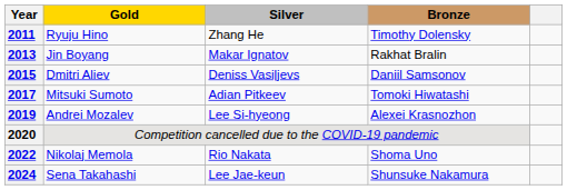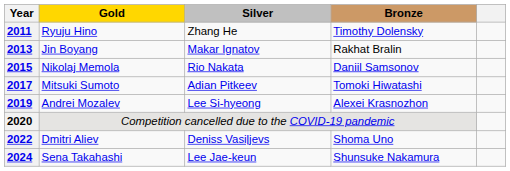 <table class="wikitable unsortable" style="text-align:left; width:80%">
 <tr>
 <th scope="col" style="text-align:center; width:5%">Year</th>
 <th scope="col" style="text-align:center; width:25%; background:gold">Gold</th>
 <th scope="col" style="text-align:center; width:25%; background:silver">Silver</th>
 <th scope="col" style="text-align:center; width:25%; background:#c96">Bronze</th>
 <th scope="col" style="text-align:center; width:5%"></th>
 </tr>
 <tr>
 <th scope="row" style="text-align:left"><a href='#'>2011</a></th>
 <td> <a href='#'>Ryuju Hino</a></td>
 <td> Zhang He</td>
 <td> <a href='#'>Timothy Dolensky</a></td>
 <td></td>
 </tr>
 <tr>
 <th scope="row" style="text-align:left"><a href='#'>2013</a></th>
 <td> <a href='#'>Jin Boyang</a></td>
 <td> <a href='#'>Makar Ignatov</a></td>
 <td> Rakhat Bralin</td>
 <td></td>
 </tr>
 <tr>
 <th scope="row" style="text-align:left"><a href='#'>2015</a></th>
-<td> <a href='#'>Dmitri Aliev</a></td>
-<td> <a href='#'>Deniss Vasiļjevs</a></td>
+<td> <a href='#'>Nikolaj Memola</a></td>
+<td> <a href='#'>Rio Nakata</a></td>
 <td> <a href='#'>Daniil Samsonov</a></td>
 <td></td>
 </tr>
 <tr>
 <th scope="row" style="text-align:left"><a href='#'>2017</a></th>
 <td> <a href='#'>Mitsuki Sumoto</a></td>
 <td> <a href='#'>Adian Pitkeev</a></td>
 <td> <a href='#'>Tomoki Hiwatashi</a></td>
 <td></td>
 </tr>
 <tr>
 <th scope="row" style="text-align:left"><a href='#'>2019</a></th>
 <td> <a href='#'>Andrei Mozalev</a></td>
 <td> <a href='#'>Lee Si-hyeong</a></td>
 <td> <a href='#'>Alexei Krasnozhon</a></td>
 <td></td>
 </tr>
 <tr>
 <th scope="row" style="text-align:left">2020</th>
 <td colspan="3" bgcolor="e5e4e2" align="center"><em>Competition cancelled due to the <a href='#'>COVID-19 pandemic</a></em></td>
 <td></td>
 </tr>
 <tr>
 <th scope="row" style="text-align:left"><a href='#'>2022</a></th>
-<td> <a href='#'>Nikolaj Memola</a></td>
-<td> <a href='#'>Rio Nakata</a></td>
+<td> <a href='#'>Dmitri Aliev</a></td>
+<td> <a href='#'>Deniss Vasiļjevs</a></td>
 <td> <a href='#'>Shoma Uno</a></td>
 <td></td>
 </tr>
 <tr>
 <th scope="row" style="text-align:left"><a href='#'>2024</a></th>
 <td> <a href='#'>Sena Takahashi</a></td>
 <td> <a href='#'>Lee Jae-keun</a></td>
 <td> <a href='#'>Shunsuke Nakamura</a></td>
 <td></td>
 </tr>
 </table>
